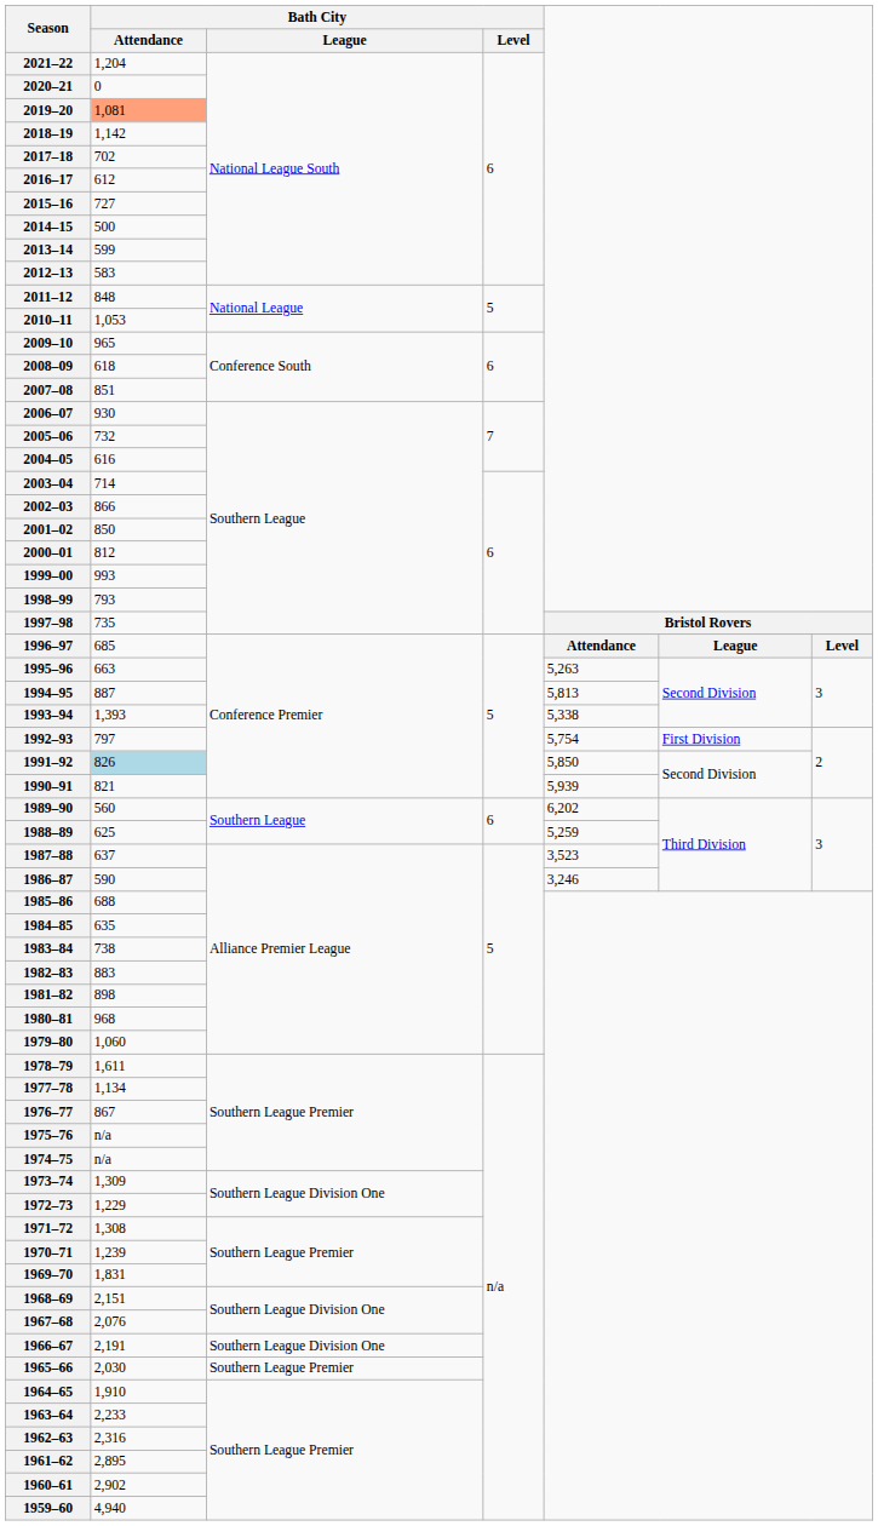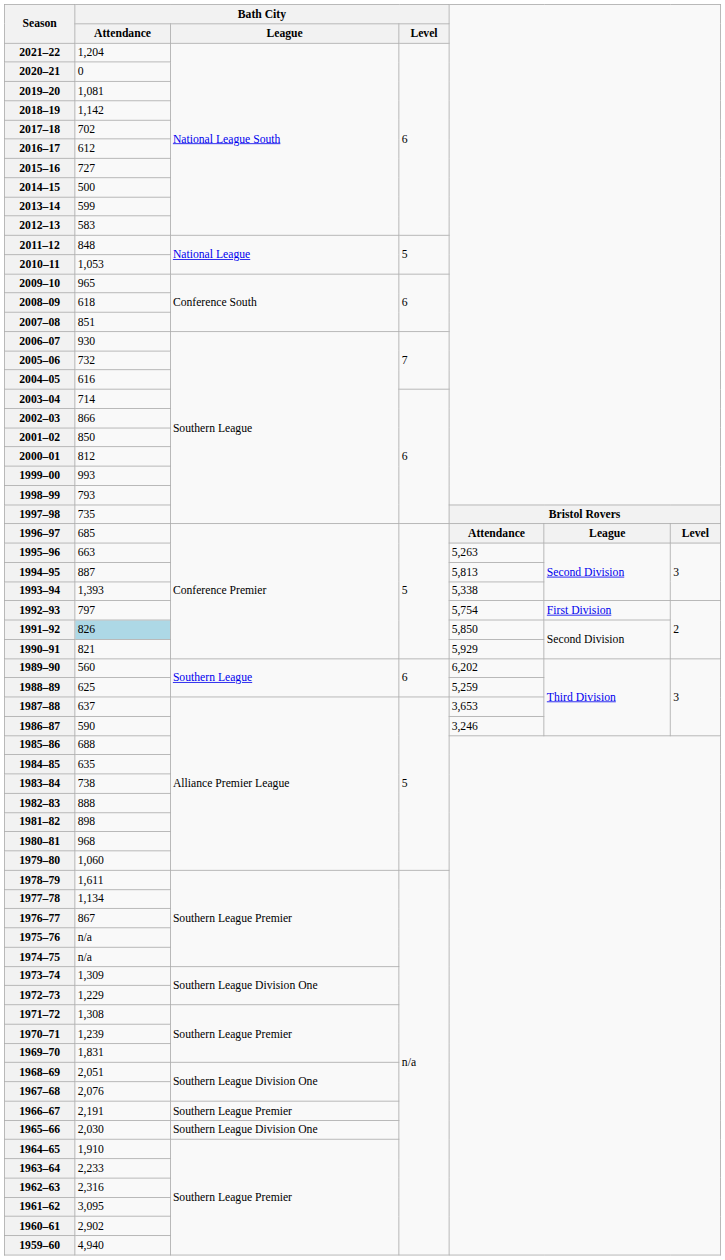 <table class="wikitable" style="font-size:90%;width:70%">
 <tr>
 <th rowspan="2">Season</th>
 <th colspan="3">Bath City</th>
 <td colspan="3" rowspan="26"></td>
 </tr>
 <tr>
 <th>Attendance</th>
 <th>League</th>
 <th>Level</th>
 </tr>
 <tr>
 <th>2021–22</th>
 <td>1,204</td>
 <td rowspan="10"><a href='#'>National League South</a></td>
 <td rowspan="10">6</td>
 </tr>
 <tr>
 <th>2020–21</th>
 <td>0</td>
 </tr>
 <tr>
 <th>2019–20</th>
-<td style="background: lightsalmon;">1,081</td>
+<td>1,081</td>
 </tr>
 <tr>
 <th>2018–19</th>
 <td>1,142</td>
 </tr>
 <tr>
 <th>2017–18</th>
 <td>702</td>
 </tr>
 <tr>
 <th>2016–17</th>
 <td>612</td>
 </tr>
 <tr>
 <th>2015–16</th>
 <td>727</td>
 </tr>
 <tr>
 <th>2014–15</th>
 <td>500</td>
 </tr>
 <tr>
 <th>2013–14</th>
 <td>599</td>
 </tr>
 <tr>
 <th>2012–13</th>
 <td>583</td>
 </tr>
 <tr>
 <th>2011–12</th>
 <td>848</td>
 <td rowspan="2"><a href='#'>National League</a></td>
 <td rowspan="2">5</td>
 </tr>
 <tr>
 <th>2010–11</th>
 <td>1,053</td>
 </tr>
 <tr>
 <th>2009–10</th>
 <td>965</td>
 <td rowspan="3">Conference South</td>
 <td rowspan="3">6</td>
 </tr>
 <tr>
 <th>2008–09</th>
 <td>618</td>
 </tr>
 <tr>
 <th>2007–08</th>
 <td>851</td>
 </tr>
 <tr>
 <th>2006–07</th>
 <td>930</td>
 <td rowspan="10">Southern League</td>
 <td rowspan="3">7</td>
 </tr>
 <tr>
 <th>2005–06</th>
 <td>732</td>
 </tr>
 <tr>
 <th>2004–05</th>
 <td>616</td>
 </tr>
 <tr>
 <th>2003–04</th>
 <td>714</td>
 <td rowspan="7">6</td>
 </tr>
 <tr>
 <th>2002–03</th>
 <td>866</td>
 </tr>
 <tr>
 <th>2001–02</th>
 <td>850</td>
 </tr>
 <tr>
 <th>2000–01</th>
 <td>812</td>
 </tr>
 <tr>
 <th>1999–00</th>
 <td>993</td>
 </tr>
 <tr>
 <th>1998–99</th>
 <td>793</td>
 </tr>
 <tr>
 <th>1997–98</th>
 <td>735</td>
 <th colspan="3">Bristol Rovers</th>
 </tr>
 <tr>
 <th>1996–97</th>
 <td>685</td>
 <td rowspan="7">Conference Premier</td>
 <td rowspan="7">5</td>
 <th>Attendance</th>
 <th>League</th>
 <th>Level</th>
 </tr>
 <tr>
 <th>1995–96</th>
 <td>663</td>
 <td>5,263</td>
 <td rowspan="3"><a href='#'>Second Division</a></td>
 <td rowspan="3">3</td>
 </tr>
 <tr>
 <th>1994–95</th>
 <td>887</td>
 <td>5,813</td>
 </tr>
 <tr>
 <th>1993–94</th>
 <td>1,393</td>
 <td>5,338</td>
 </tr>
 <tr>
 <th>1992–93</th>
 <td>797</td>
 <td>5,754</td>
 <td><a href='#'>First Division</a></td>
 <td rowspan="3">2</td>
 </tr>
 <tr>
 <th>1991–92</th>
 <td style="background: lightblue;">826</td>
 <td>5,850</td>
 <td rowspan="2">Second Division</td>
 </tr>
 <tr>
 <th>1990–91</th>
 <td>821</td>
-<td>5,939</td>
+<td>5,929</td>
 </tr>
 <tr>
 <th>1989–90</th>
 <td>560</td>
 <td rowspan="2"><a href='#'>Southern League</a></td>
 <td rowspan="2">6</td>
 <td>6,202</td>
 <td rowspan="4"><a href='#'>Third Division</a></td>
 <td rowspan="4">3</td>
 </tr>
 <tr>
 <th>1988–89</th>
 <td>625</td>
 <td>5,259</td>
 </tr>
 <tr>
 <th>1987–88</th>
 <td>637</td>
 <td rowspan="9">Alliance Premier League</td>
 <td rowspan="9">5</td>
-<td>3,523</td>
+<td>3,653</td>
 </tr>
 <tr>
 <th>1986–87</th>
 <td>590</td>
 <td>3,246</td>
 </tr>
 <tr>
 <th>1985–86</th>
 <td>688</td>
 <td colspan="3" rowspan="27"></td>
 </tr>
 <tr>
 <th>1984–85</th>
 <td>635</td>
 </tr>
 <tr>
 <th>1983–84</th>
 <td>738</td>
 </tr>
 <tr>
 <th>1982–83</th>
-<td>883</td>
+<td>888</td>
 </tr>
 <tr>
 <th>1981–82</th>
 <td>898</td>
 </tr>
 <tr>
 <th>1980–81</th>
 <td>968</td>
 </tr>
 <tr>
 <th>1979–80</th>
 <td>1,060</td>
 </tr>
 <tr>
 <th>1978–79</th>
 <td>1,611</td>
 <td rowspan="5">Southern League Premier</td>
 <td rowspan="20">n/a</td>
 </tr>
 <tr>
 <th>1977–78</th>
 <td>1,134</td>
 </tr>
 <tr>
 <th>1976–77</th>
 <td>867</td>
 </tr>
 <tr>
 <th>1975–76</th>
 <td>n/a</td>
 </tr>
 <tr>
 <th>1974–75</th>
 <td>n/a</td>
 </tr>
 <tr>
 <th>1973–74</th>
 <td>1,309</td>
 <td rowspan="2">Southern League Division One</td>
 </tr>
 <tr>
 <th>1972–73</th>
 <td>1,229</td>
 </tr>
 <tr>
 <th>1971–72</th>
 <td>1,308</td>
 <td rowspan="3">Southern League Premier</td>
 </tr>
 <tr>
 <th>1970–71</th>
 <td>1,239</td>
 </tr>
 <tr>
 <th>1969–70</th>
 <td>1,831</td>
 </tr>
 <tr>
 <th>1968–69</th>
-<td>2,151</td>
+<td>2,051</td>
 <td rowspan="2">Southern League Division One</td>
 </tr>
 <tr>
 <th>1967–68</th>
 <td>2,076</td>
 </tr>
 <tr>
 <th>1966–67</th>
 <td>2,191</td>
-<td>Southern League Division One</td>
+<td>Southern League Premier</td>
 </tr>
 <tr>
 <th>1965–66</th>
 <td>2,030</td>
-<td>Southern League Premier</td>
+<td>Southern League Division One</td>
 </tr>
 <tr>
 <th>1964–65</th>
 <td>1,910</td>
 <td rowspan="6">Southern League Premier</td>
 </tr>
 <tr>
 <th>1963–64</th>
 <td>2,233</td>
 </tr>
 <tr>
 <th>1962–63</th>
 <td>2,316</td>
 </tr>
 <tr>
 <th>1961–62</th>
-<td>2,895</td>
+<td>3,095</td>
 </tr>
 <tr>
 <th>1960–61</th>
 <td>2,902</td>
 </tr>
 <tr>
 <th>1959–60</th>
 <td>4,940</td>
 </tr>
 </table>
